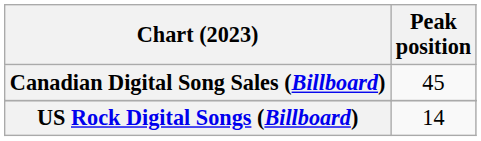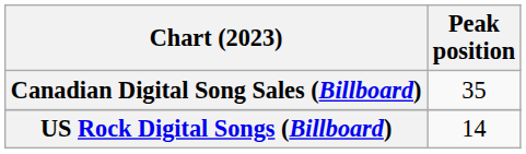 <table class="wikitable sortable plainrowheaders">
 <tr>
 <th scope="col">Chart (2023)</th>
 <th scope="col">Peak<br>position</th>
 </tr>
 <tr>
 <th scope="row">Canadian Digital Song Sales (<em><a href='#'>Billboard</a></em>)</th>
-<td style="text-align:center;">45</td>
+<td style="text-align:center;">35</td>
 </tr>
 <tr>
 </tr>
 <tr>
 <th scope="row">US <a href='#'>Rock Digital Songs</a> (<a href='#'><em>Billboard</em></a>)</th>
 <td style="text-align:center;">14</td>
 </tr>
 </table>
